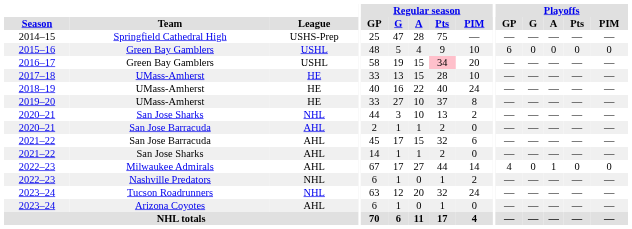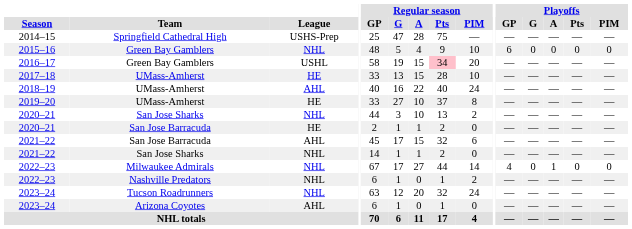 <table border="0" cellpadding="1" cellspacing="0" style="text-align:center; width:60em">
 <tr bgcolor="#e0e0e0">
 <th colspan="3" bgcolor="#ffffff"></th>
 <th rowspan="99" bgcolor="#ffffff"></th>
 <th colspan="5"><a href='#'>Regular season</a></th>
 <th rowspan="99" bgcolor="#ffffff"></th>
 <th colspan="5"><a href='#'>Playoffs</a></th>
 </tr>
 <tr bgcolor="#e0e0e0">
 <th><a href='#'>Season</a></th>
 <th>Team</th>
 <th>League</th>
 <th>GP</th>
 <th><a href='#'>G</a></th>
 <th><a href='#'>A</a></th>
 <th><a href='#'>Pts</a></th>
 <th><a href='#'>PIM</a></th>
 <th>GP</th>
 <th>G</th>
 <th>A</th>
 <th>Pts</th>
 <th>PIM</th>
 </tr>
 <tr>
 <td>2014–15</td>
 <td><a href='#'>Springfield Cathedral High</a></td>
 <td>USHS-Prep</td>
 <td>25</td>
 <td>47</td>
 <td>28</td>
 <td>75</td>
 <td>—</td>
 <td>—</td>
 <td>—</td>
 <td>—</td>
 <td>—</td>
 <td>—</td>
 </tr>
 <tr bgcolor="#f0f0f0">
 <td><a href='#'>2015–16</a></td>
 <td><a href='#'>Green Bay Gamblers</a></td>
-<td><a href='#'>USHL</a></td>
+<td><a href='#'>NHL</a></td>
 <td>48</td>
 <td>5</td>
 <td>4</td>
 <td>9</td>
 <td>10</td>
 <td>6</td>
 <td>0</td>
 <td>0</td>
 <td>0</td>
 <td>0</td>
 </tr>
 <tr>
 <td><a href='#'>2016–17</a></td>
 <td>Green Bay Gamblers</td>
 <td>USHL</td>
 <td>58</td>
 <td>19</td>
 <td>15</td>
 <td style="background: pink;">34</td>
 <td>20</td>
 <td>—</td>
 <td>—</td>
 <td>—</td>
 <td>—</td>
 <td>—</td>
 </tr>
 <tr bgcolor="#f0f0f0">
 <td><a href='#'>2017–18</a></td>
 <td><a href='#'>UMass-Amherst</a></td>
 <td><a href='#'>HE</a></td>
 <td>33</td>
 <td>13</td>
 <td>15</td>
 <td>28</td>
 <td>10</td>
 <td>—</td>
 <td>—</td>
 <td>—</td>
 <td>—</td>
 <td>—</td>
 </tr>
 <tr>
 <td><a href='#'>2018–19</a></td>
 <td>UMass-Amherst</td>
-<td>HE</td>
+<td><a href='#'>AHL</a></td>
 <td>40</td>
 <td>16</td>
 <td>22</td>
 <td>40</td>
 <td>24</td>
 <td>—</td>
 <td>—</td>
 <td>—</td>
 <td>—</td>
 <td>—</td>
 </tr>
 <tr bgcolor="#f0f0f0">
 <td><a href='#'>2019–20</a></td>
 <td>UMass-Amherst</td>
 <td>HE</td>
 <td>33</td>
 <td>27</td>
 <td>10</td>
 <td>37</td>
 <td>8</td>
 <td>—</td>
 <td>—</td>
 <td>—</td>
 <td>—</td>
 <td>—</td>
 </tr>
 <tr>
 <td><a href='#'>2020–21</a></td>
 <td><a href='#'>San Jose Sharks</a></td>
 <td><a href='#'>NHL</a></td>
 <td>44</td>
 <td>3</td>
 <td>10</td>
 <td>13</td>
 <td>2</td>
 <td>—</td>
 <td>—</td>
 <td>—</td>
 <td>—</td>
 <td>—</td>
 </tr>
 <tr bgcolor="#f0f0f0">
 <td><a href='#'>2020–21</a></td>
 <td><a href='#'>San Jose Barracuda</a></td>
-<td><a href='#'>AHL</a></td>
+<td>HE</td>
 <td>2</td>
 <td>1</td>
 <td>1</td>
 <td>2</td>
 <td>0</td>
 <td>—</td>
 <td>—</td>
 <td>—</td>
 <td>—</td>
 <td>—</td>
 </tr>
 <tr>
 <td><a href='#'>2021–22</a></td>
 <td>San Jose Barracuda</td>
 <td>AHL</td>
 <td>45</td>
 <td>17</td>
 <td>15</td>
 <td>32</td>
 <td>6</td>
 <td>—</td>
 <td>—</td>
 <td>—</td>
 <td>—</td>
 <td>—</td>
 </tr>
 <tr bgcolor="#f0f0f0">
 <td><a href='#'>2021–22</a></td>
 <td>San Jose Sharks</td>
-<td>AHL</td>
+<td>NHL</td>
 <td>14</td>
 <td>1</td>
 <td>1</td>
 <td>2</td>
 <td>0</td>
 <td>—</td>
 <td>—</td>
 <td>—</td>
 <td>—</td>
 <td>—</td>
 </tr>
 <tr>
 <td><a href='#'>2022–23</a></td>
 <td><a href='#'>Milwaukee Admirals</a></td>
-<td>AHL</td>
+<td><a href='#'>NHL</a></td>
 <td>67</td>
 <td>17</td>
 <td>27</td>
 <td>44</td>
 <td>14</td>
 <td>4</td>
 <td>0</td>
 <td>1</td>
 <td>0</td>
 <td>0</td>
 </tr>
 <tr bgcolor="#f0f0f0">
 <td><a href='#'>2022–23</a></td>
 <td><a href='#'>Nashville Predators</a></td>
 <td>NHL</td>
 <td>6</td>
 <td>1</td>
 <td>0</td>
 <td>1</td>
 <td>2</td>
 <td>—</td>
 <td>—</td>
 <td>—</td>
 <td>—</td>
 <td>—</td>
 </tr>
 <tr>
 <td><a href='#'>2023–24</a></td>
 <td><a href='#'>Tucson Roadrunners</a></td>
 <td><a href='#'>NHL</a></td>
 <td>63</td>
 <td>12</td>
 <td>20</td>
 <td>32</td>
 <td>24</td>
 <td>—</td>
 <td>—</td>
 <td>—</td>
 <td>—</td>
 <td>—</td>
 </tr>
 <tr bgcolor="#f0f0f0">
 <td><a href='#'>2023–24</a></td>
 <td><a href='#'>Arizona Coyotes</a></td>
 <td>AHL</td>
 <td>6</td>
 <td>1</td>
 <td>0</td>
 <td>1</td>
 <td>0</td>
 <td>—</td>
 <td>—</td>
 <td>—</td>
 <td>—</td>
 <td>—</td>
 </tr>
 <tr bgcolor="#e0e0e0">
 <th colspan="3">NHL totals</th>
 <th>70</th>
 <th>6</th>
 <th>11</th>
 <th>17</th>
 <th>4</th>
 <th>—</th>
 <th>—</th>
 <th>—</th>
 <th>—</th>
 <th>—</th>
 </tr>
 </table>
